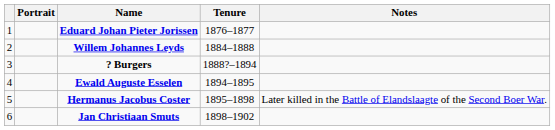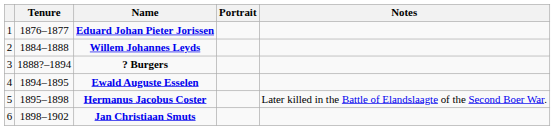 <table class="wikitable" style="text-align:center">
 <tr>
 <th></th>
+<th>Tenure</th>
+<th>Name<br></th>
 <th>Portrait</th>
-<th>Name<br></th>
-<th>Tenure</th>
 <th>Notes</th>
 </tr>
 <tr>
 <td>1</td>
+<td>1876–1877</td>
+<td><strong><a href='#'>Eduard Johan Pieter Jorissen</a></strong><br></td>
 <td></td>
-<td><strong><a href='#'>Eduard Johan Pieter Jorissen</a></strong><br></td>
-<td>1876–1877</td>
 <td></td>
 </tr>
 <tr>
 <td>2</td>
+<td>1884–1888</td>
+<td><strong><a href='#'>Willem Johannes Leyds</a></strong><br></td>
 <td></td>
-<td><strong><a href='#'>Willem Johannes Leyds</a></strong><br></td>
-<td>1884–1888</td>
 <td></td>
 </tr>
 <tr>
 <td>3</td>
+<td>1888?–1894</td>
+<td><strong>? Burgers</strong></td>
 <td></td>
-<td><strong>? Burgers</strong></td>
-<td>1888?–1894</td>
 <td></td>
 </tr>
 <tr>
 <td>4</td>
+<td>1894–1895</td>
+<td><strong><a href='#'>Ewald Auguste Esselen</a></strong><br></td>
 <td></td>
-<td><strong><a href='#'>Ewald Auguste Esselen</a></strong><br></td>
-<td>1894–1895</td>
 <td></td>
 </tr>
 <tr>
 <td>5</td>
+<td>1895–1898</td>
+<td><strong><a href='#'>Hermanus Jacobus Coster</a></strong><br></td>
 <td></td>
-<td><strong><a href='#'>Hermanus Jacobus Coster</a></strong><br></td>
-<td>1895–1898</td>
 <td>Later killed in the <a href='#'>Battle of Elandslaagte</a> of the <a href='#'>Second Boer War</a>.</td>
 </tr>
 <tr>
 <td>6</td>
+<td>1898–1902</td>
+<td><strong><a href='#'>Jan Christiaan Smuts</a></strong><br></td>
 <td></td>
-<td><strong><a href='#'>Jan Christiaan Smuts</a></strong><br></td>
-<td>1898–1902</td>
 <td></td>
 </tr>
 </table>
